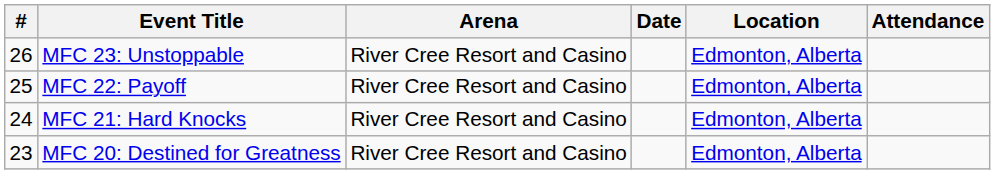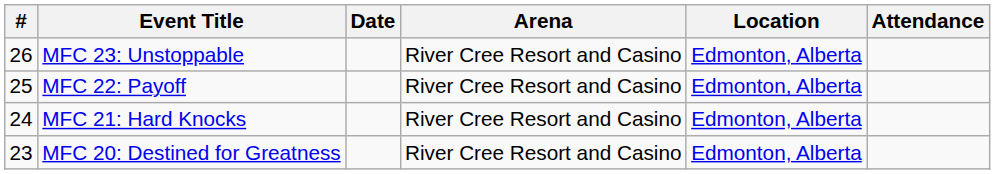 <table class="sortable wikitable succession-box" style="font-size:90%;">
 <tr>
 <th scope="col">#</th>
 <th scope="col">Event Title</th>
+<th scope="col">Date</th>
 <th scope="col">Arena</th>
-<th scope="col">Date</th>
 <th scope="col">Location</th>
 <th scope="col">Attendance</th>
 </tr>
 <tr>
 <td align=center>26</td>
 <td><a href='#'>MFC 23: Unstoppable</a></td>
+<td></td>
 <td>River Cree Resort and Casino</td>
-<td></td>
 <td><a href='#'>Edmonton, Alberta</a></td>
 <td></td>
 </tr>
 <tr>
 <td align=center>25</td>
 <td><a href='#'>MFC 22: Payoff</a></td>
+<td></td>
 <td>River Cree Resort and Casino</td>
-<td></td>
 <td><a href='#'>Edmonton, Alberta</a></td>
 <td></td>
 </tr>
 <tr>
 <td align=center>24</td>
 <td><a href='#'>MFC 21: Hard Knocks</a></td>
+<td></td>
 <td>River Cree Resort and Casino</td>
-<td></td>
 <td><a href='#'>Edmonton, Alberta</a></td>
 <td></td>
 </tr>
 <tr>
 <td align=center>23</td>
 <td><a href='#'>MFC 20: Destined for Greatness</a></td>
+<td></td>
 <td>River Cree Resort and Casino</td>
-<td></td>
 <td><a href='#'>Edmonton, Alberta</a></td>
 <td></td>
 </tr>
 </table>
